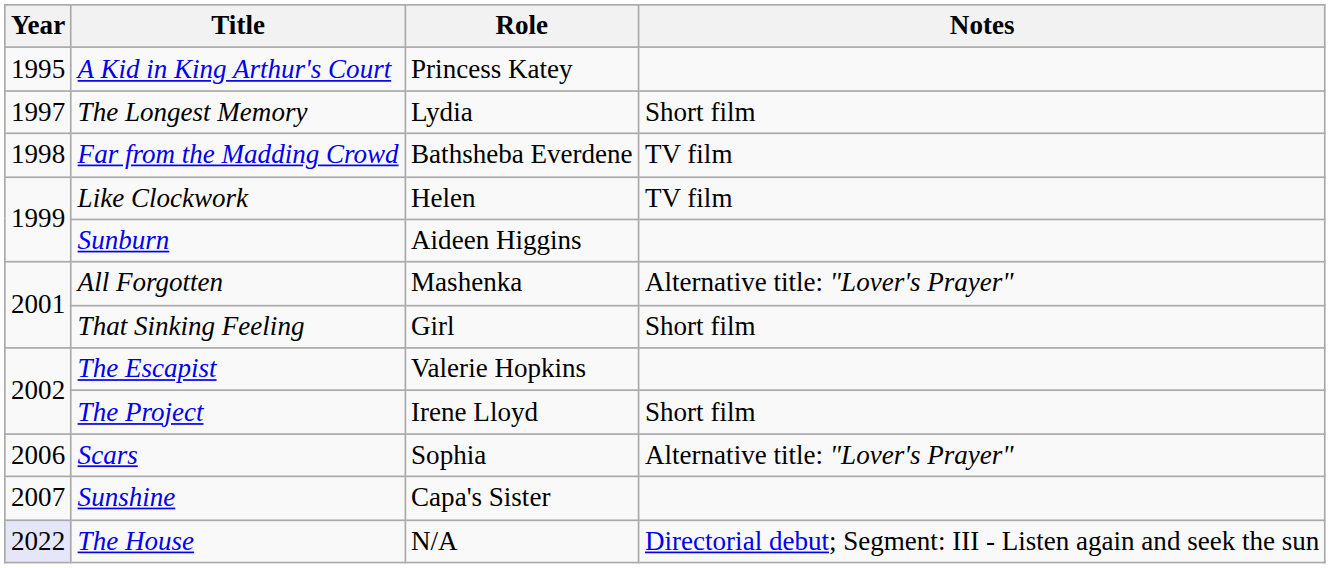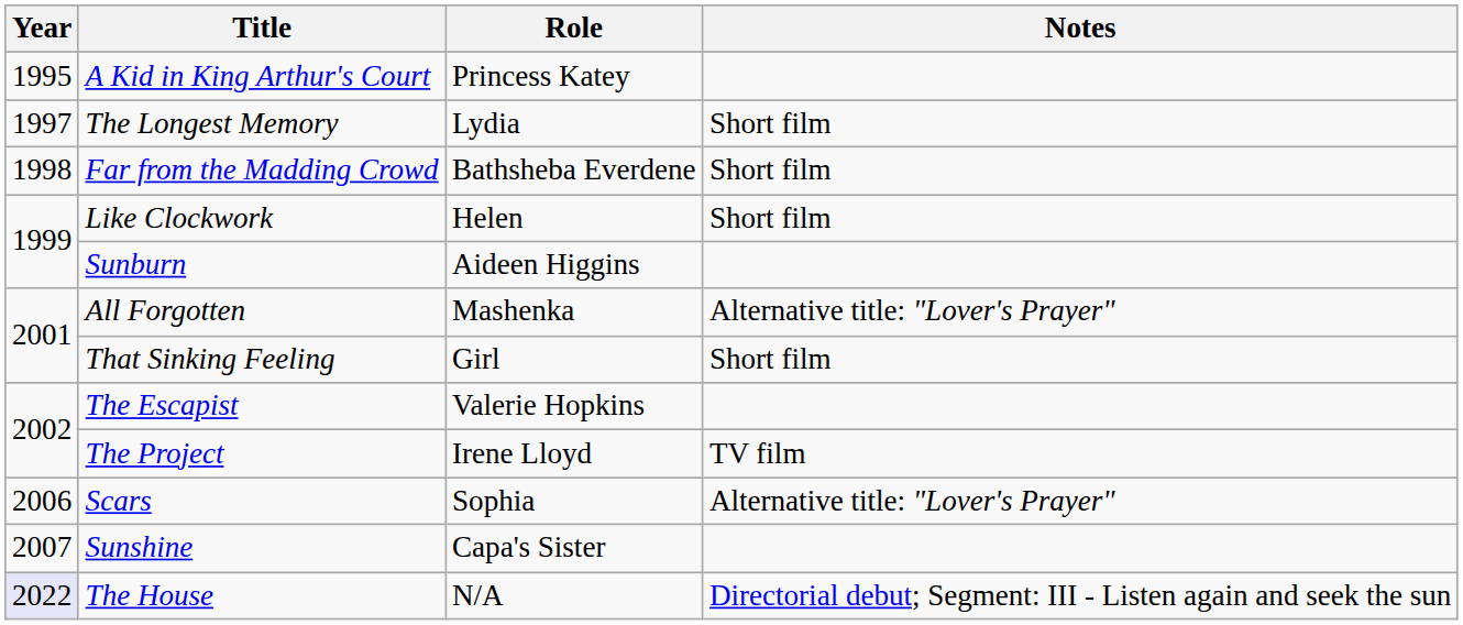 <table class="wikitable sortable">
 <tr>
 <th>Year</th>
 <th>Title</th>
 <th>Role</th>
 <th>Notes</th>
 </tr>
 <tr>
 <td>1995</td>
 <td><em><a href='#'>A Kid in King Arthur's Court</a></em></td>
 <td>Princess Katey</td>
 <td></td>
 </tr>
 <tr>
 <td>1997</td>
 <td><em>The Longest Memory</em></td>
 <td>Lydia</td>
 <td>Short film</td>
 </tr>
 <tr>
 <td>1998</td>
 <td><em><a href='#'>Far from the Madding Crowd</a></em></td>
 <td>Bathsheba Everdene</td>
-<td>TV film</td>
+<td>Short film</td>
 </tr>
 <tr>
 <td rowspan="2">1999</td>
 <td><em>Like Clockwork</em></td>
 <td>Helen</td>
-<td>TV film</td>
+<td>Short film</td>
 </tr>
 <tr>
 <td><em><a href='#'>Sunburn</a></em></td>
 <td>Aideen Higgins</td>
 <td></td>
 </tr>
 <tr>
 <td rowspan="2">2001</td>
 <td><em>All Forgotten</em></td>
 <td>Mashenka</td>
 <td>Alternative title: <em>"Lover's Prayer"</em></td>
 </tr>
 <tr>
 <td><em>That Sinking Feeling</em></td>
 <td>Girl</td>
 <td>Short film</td>
 </tr>
 <tr>
 <td rowspan="2">2002</td>
 <td><em><a href='#'>The Escapist</a></em></td>
 <td>Valerie Hopkins</td>
 <td></td>
 </tr>
 <tr>
 <td><em><a href='#'>The Project</a></em></td>
 <td>Irene Lloyd</td>
-<td>Short film</td>
+<td>TV film</td>
 </tr>
 <tr>
 <td>2006</td>
 <td><em><a href='#'>Scars</a></em></td>
 <td>Sophia</td>
 <td>Alternative title: <em>"Lover's Prayer"</em></td>
 </tr>
 <tr>
 <td>2007</td>
 <td><em><a href='#'>Sunshine</a></em></td>
 <td>Capa's Sister</td>
 <td></td>
 </tr>
 <tr>
 <td style="background: lavender;">2022</td>
 <td><em><a href='#'>The House</a></em></td>
 <td>N/A</td>
 <td><a href='#'>Directorial debut</a>; Segment: III - Listen again and seek the sun</td>
 </tr>
 </table>
